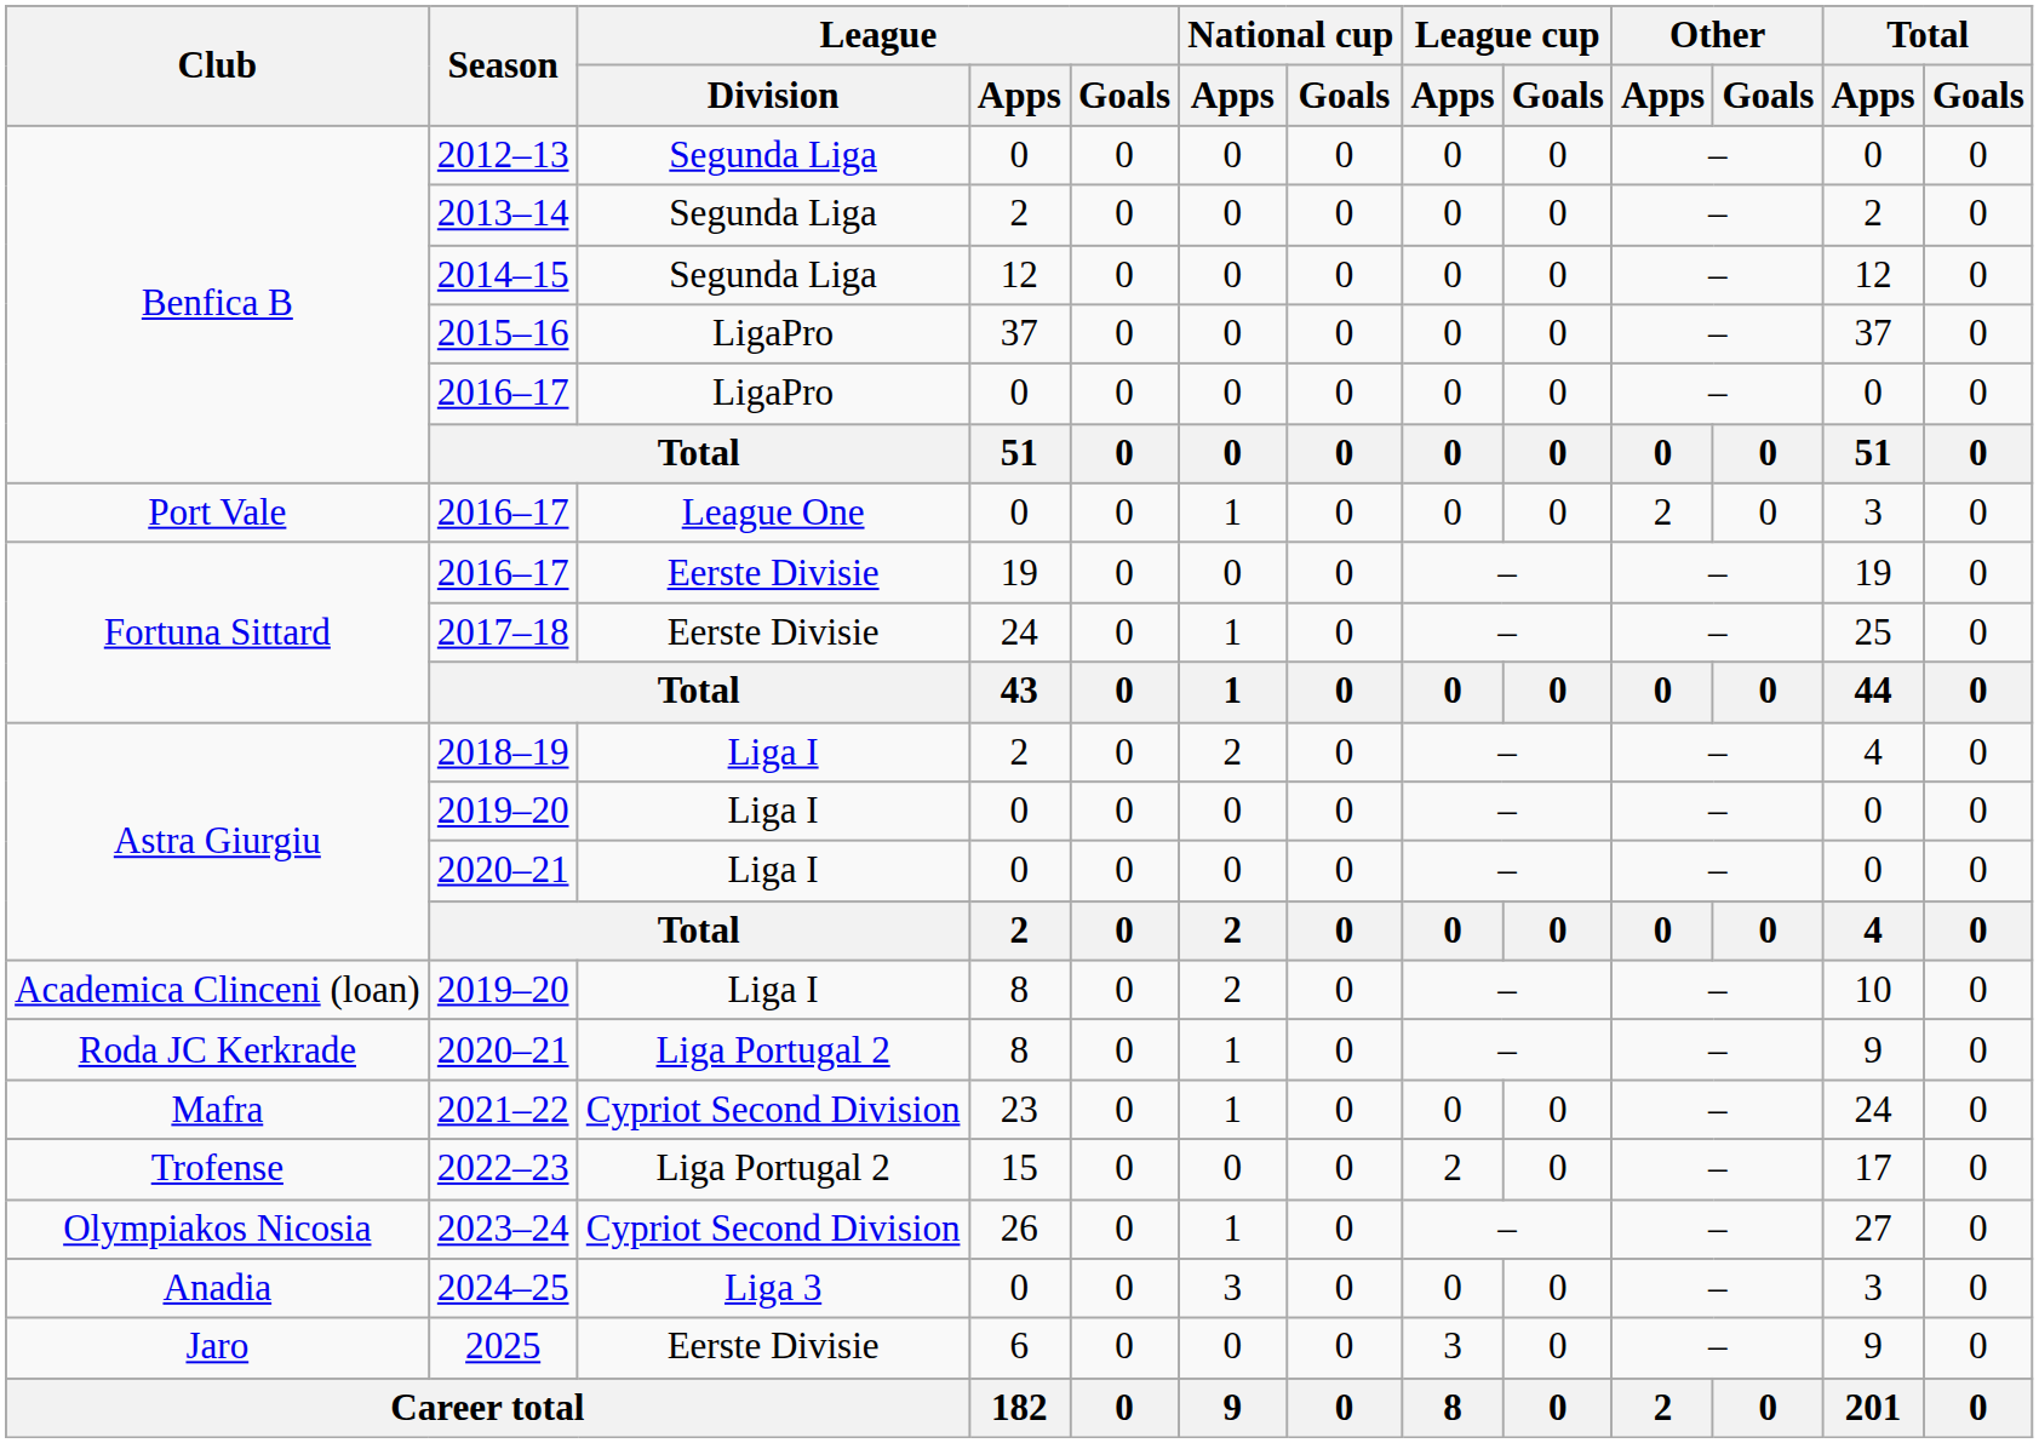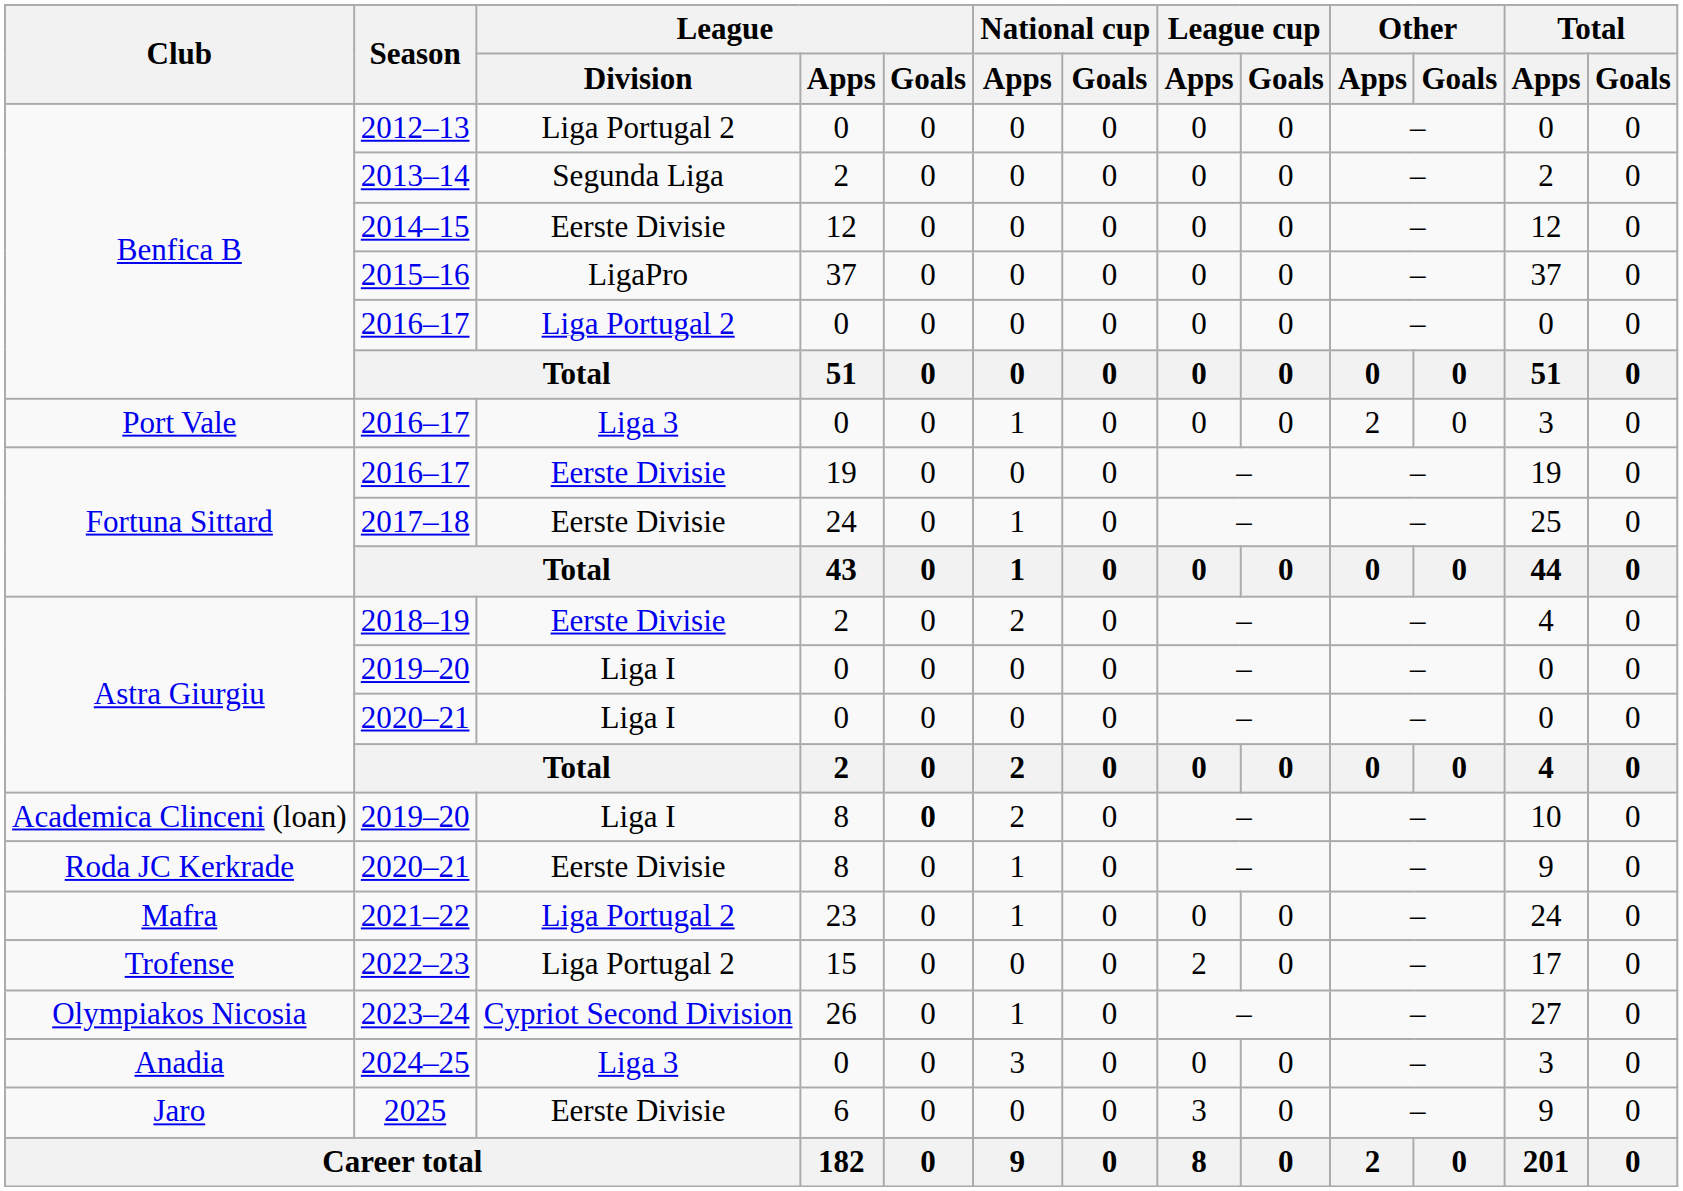 <table class="wikitable" style="text-align:center">
 <tr>
 <th rowspan="2">Club</th>
 <th rowspan="2">Season</th>
 <th colspan="3">League</th>
 <th colspan="2">National cup</th>
 <th colspan="2">League cup</th>
 <th colspan="2">Other</th>
 <th colspan="2">Total</th>
 </tr>
 <tr>
 <th>Division</th>
 <th>Apps</th>
 <th>Goals</th>
 <th>Apps</th>
 <th>Goals</th>
 <th>Apps</th>
 <th>Goals</th>
 <th>Apps</th>
 <th>Goals</th>
 <th>Apps</th>
 <th>Goals</th>
 </tr>
 <tr>
 <td rowspan="6"><a href='#'>Benfica B</a></td>
 <td><a href='#'>2012–13</a></td>
-<td><a href='#'>Segunda Liga</a></td>
+<td>Liga Portugal 2</td>
 <td>0</td>
 <td>0</td>
 <td>0</td>
 <td>0</td>
 <td>0</td>
 <td>0</td>
 <td colspan=2>–</td>
 <td>0</td>
 <td>0</td>
 </tr>
 <tr>
 <td><a href='#'>2013–14</a></td>
 <td>Segunda Liga</td>
 <td>2</td>
 <td>0</td>
 <td>0</td>
 <td>0</td>
 <td>0</td>
 <td>0</td>
 <td colspan=2>–</td>
 <td>2</td>
 <td>0</td>
 </tr>
 <tr>
 <td><a href='#'>2014–15</a></td>
-<td>Segunda Liga</td>
+<td>Eerste Divisie</td>
 <td>12</td>
 <td>0</td>
 <td>0</td>
 <td>0</td>
 <td>0</td>
 <td>0</td>
 <td colspan=2>–</td>
 <td>12</td>
 <td>0</td>
 </tr>
 <tr>
 <td><a href='#'>2015–16</a></td>
 <td>LigaPro</td>
 <td>37</td>
 <td>0</td>
 <td>0</td>
 <td>0</td>
 <td>0</td>
 <td>0</td>
 <td colspan=2>–</td>
 <td>37</td>
 <td>0</td>
 </tr>
 <tr>
 <td><a href='#'>2016–17</a></td>
-<td>LigaPro</td>
+<td><a href='#'>Liga Portugal 2</a></td>
 <td>0</td>
 <td>0</td>
 <td>0</td>
 <td>0</td>
 <td>0</td>
 <td>0</td>
 <td colspan=2>–</td>
 <td>0</td>
 <td>0</td>
 </tr>
 <tr>
 <th colspan="2">Total</th>
 <th>51</th>
 <th>0</th>
 <th>0</th>
 <th>0</th>
 <th>0</th>
 <th>0</th>
 <th>0</th>
 <th>0</th>
 <th>51</th>
 <th>0</th>
 </tr>
 <tr>
 <td><a href='#'>Port Vale</a></td>
 <td><a href='#'>2016–17</a></td>
-<td><a href='#'>League One</a></td>
+<td><a href='#'>Liga 3</a></td>
 <td>0</td>
 <td>0</td>
 <td>1</td>
 <td>0</td>
 <td>0</td>
 <td>0</td>
 <td>2</td>
 <td>0</td>
 <td>3</td>
 <td>0</td>
 </tr>
 <tr>
 <td rowspan="3"><a href='#'>Fortuna Sittard</a></td>
 <td><a href='#'>2016–17</a></td>
 <td><a href='#'>Eerste Divisie</a></td>
 <td>19</td>
 <td>0</td>
 <td>0</td>
 <td>0</td>
 <td colspan=2>–</td>
 <td colspan=2>–</td>
 <td>19</td>
 <td>0</td>
 </tr>
 <tr>
 <td><a href='#'>2017–18</a></td>
 <td>Eerste Divisie</td>
 <td>24</td>
 <td>0</td>
 <td>1</td>
 <td>0</td>
 <td colspan=2>–</td>
 <td colspan=2>–</td>
 <td>25</td>
 <td>0</td>
 </tr>
 <tr>
 <th colspan="2">Total</th>
 <th>43</th>
 <th>0</th>
 <th>1</th>
 <th>0</th>
 <th>0</th>
 <th>0</th>
 <th>0</th>
 <th>0</th>
 <th>44</th>
 <th>0</th>
 </tr>
 <tr>
 <td rowspan="4"><a href='#'>Astra Giurgiu</a></td>
 <td><a href='#'>2018–19</a></td>
-<td><a href='#'>Liga I</a></td>
+<td><a href='#'>Eerste Divisie</a></td>
 <td>2</td>
 <td>0</td>
 <td>2</td>
 <td>0</td>
 <td colspan=2>–</td>
 <td colspan=2>–</td>
 <td>4</td>
 <td>0</td>
 </tr>
 <tr>
 <td><a href='#'>2019–20</a></td>
 <td>Liga I</td>
 <td>0</td>
 <td>0</td>
 <td>0</td>
 <td>0</td>
 <td colspan=2>–</td>
 <td colspan=2>–</td>
 <td>0</td>
 <td>0</td>
 </tr>
 <tr>
 <td><a href='#'>2020–21</a></td>
 <td>Liga I</td>
 <td>0</td>
 <td>0</td>
 <td>0</td>
 <td>0</td>
 <td colspan=2>–</td>
 <td colspan=2>–</td>
 <td>0</td>
 <td>0</td>
 </tr>
 <tr>
 <th colspan="2">Total</th>
 <th>2</th>
 <th>0</th>
 <th>2</th>
 <th>0</th>
 <th>0</th>
 <th>0</th>
 <th>0</th>
 <th>0</th>
 <th>4</th>
 <th>0</th>
 </tr>
 <tr>
 <td><a href='#'>Academica Clinceni</a> (loan)</td>
 <td><a href='#'>2019–20</a></td>
 <td>Liga I</td>
 <td>8</td>
-<td>0</td>
+<td><strong>0</strong></td>
 <td>2</td>
 <td>0</td>
 <td colspan=2>–</td>
 <td colspan=2>–</td>
 <td>10</td>
 <td>0</td>
 </tr>
 <tr>
 <td><a href='#'>Roda JC Kerkrade</a></td>
 <td><a href='#'>2020–21</a></td>
-<td><a href='#'>Liga Portugal 2</a></td>
+<td>Eerste Divisie</td>
 <td>8</td>
 <td>0</td>
 <td>1</td>
 <td>0</td>
 <td colspan=2>–</td>
 <td colspan=2>–</td>
 <td>9</td>
 <td>0</td>
 </tr>
 <tr>
 <td><a href='#'>Mafra</a></td>
 <td><a href='#'>2021–22</a></td>
-<td><a href='#'>Cypriot Second Division</a></td>
+<td><a href='#'>Liga Portugal 2</a></td>
 <td>23</td>
 <td>0</td>
 <td>1</td>
 <td>0</td>
 <td>0</td>
 <td>0</td>
 <td colspan=2>–</td>
 <td>24</td>
 <td>0</td>
 </tr>
 <tr>
 <td><a href='#'>Trofense</a></td>
 <td><a href='#'>2022–23</a></td>
 <td>Liga Portugal 2</td>
 <td>15</td>
 <td>0</td>
 <td>0</td>
 <td>0</td>
 <td>2</td>
 <td>0</td>
 <td colspan=2>–</td>
 <td>17</td>
 <td>0</td>
 </tr>
 <tr>
 <td><a href='#'>Olympiakos Nicosia</a></td>
 <td><a href='#'>2023–24</a></td>
 <td><a href='#'>Cypriot Second Division</a></td>
 <td>26</td>
 <td>0</td>
 <td>1</td>
 <td>0</td>
 <td colspan=2>–</td>
 <td colspan=2>–</td>
 <td>27</td>
 <td>0</td>
 </tr>
 <tr>
 <td><a href='#'>Anadia</a></td>
 <td><a href='#'>2024–25</a></td>
 <td><a href='#'>Liga 3</a></td>
 <td>0</td>
 <td>0</td>
 <td>3</td>
 <td>0</td>
 <td>0</td>
 <td>0</td>
 <td colspan=2>–</td>
 <td>3</td>
 <td>0</td>
 </tr>
 <tr>
 <td><a href='#'>Jaro</a></td>
 <td><a href='#'>2025</a></td>
 <td>Eerste Divisie</td>
 <td>6</td>
 <td>0</td>
 <td>0</td>
 <td>0</td>
 <td>3</td>
 <td>0</td>
 <td colspan=2>–</td>
 <td>9</td>
 <td>0</td>
 </tr>
 <tr>
 <th colspan="3">Career total</th>
 <th>182</th>
 <th>0</th>
 <th>9</th>
 <th>0</th>
 <th>8</th>
 <th>0</th>
 <th>2</th>
 <th>0</th>
 <th>201</th>
 <th>0</th>
 </tr>
 </table>
